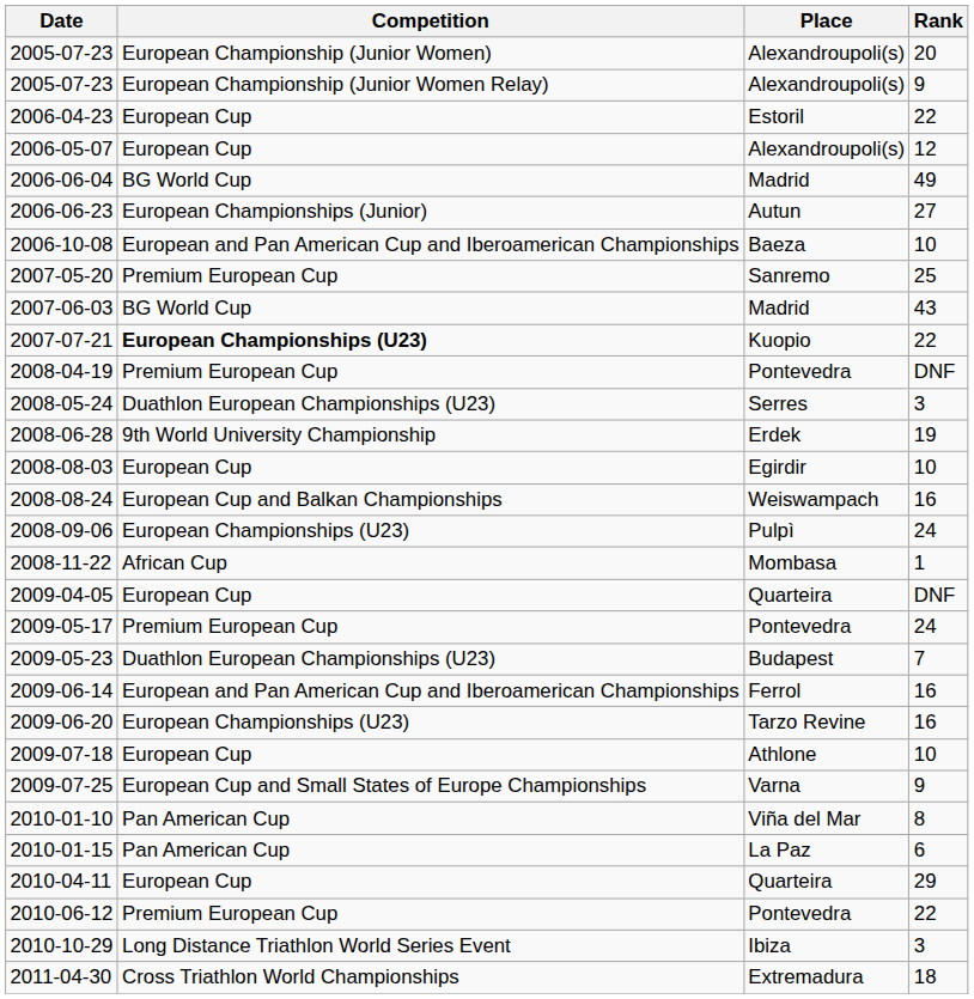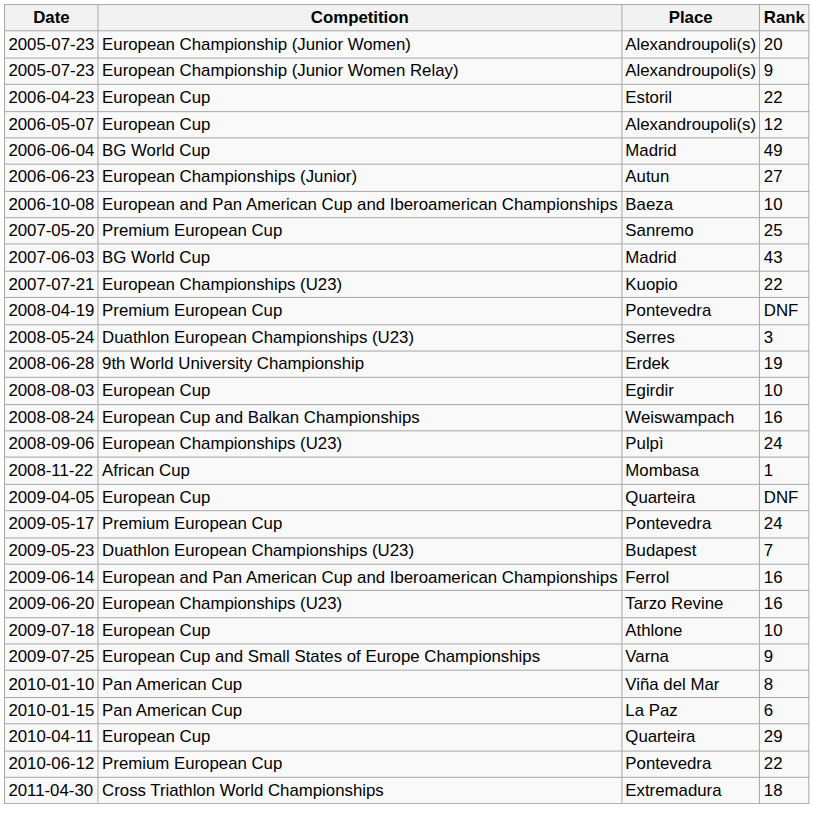 <table class="wikitable sortable">
 <tr>
 <th>Date</th>
 <th>Competition</th>
 <th>Place</th>
 <th>Rank</th>
 </tr>
 <tr>
 <td>2005-07-23</td>
 <td>European Championship (Junior Women)</td>
 <td>Alexandroupoli(s)</td>
 <td>20 </td>
 </tr>
 <tr>
 <td>2005-07-23</td>
 <td>European Championship (Junior Women Relay)</td>
 <td>Alexandroupoli(s)</td>
 <td>9 </td>
 </tr>
 <tr>
 <td>2006-04-23</td>
 <td>European Cup</td>
 <td>Estoril</td>
 <td>22</td>
 </tr>
 <tr>
 <td>2006-05-07</td>
 <td>European Cup</td>
 <td>Alexandroupoli(s)</td>
 <td>12</td>
 </tr>
 <tr>
 <td>2006-06-04</td>
 <td>BG World Cup</td>
 <td>Madrid</td>
 <td>49</td>
 </tr>
 <tr>
 <td>2006-06-23</td>
 <td>European Championships (Junior)</td>
 <td>Autun</td>
 <td>27</td>
 </tr>
 <tr>
 <td>2006-10-08</td>
 <td>European and Pan American Cup and Iberoamerican Championships</td>
 <td>Baeza</td>
 <td>10</td>
 </tr>
 <tr>
 <td>2007-05-20</td>
 <td>Premium European Cup</td>
 <td>Sanremo</td>
 <td>25</td>
 </tr>
 <tr>
 <td>2007-06-03</td>
 <td>BG World Cup</td>
 <td>Madrid</td>
 <td>43</td>
 </tr>
 <tr>
 <td>2007-07-21</td>
-<td><strong>European Championships (U23)</strong></td>
+<td>European Championships (U23)</td>
 <td>Kuopio</td>
 <td>22</td>
 </tr>
 <tr>
 <td>2008-04-19</td>
 <td>Premium European Cup</td>
 <td>Pontevedra</td>
 <td>DNF</td>
 </tr>
 <tr>
 <td>2008-05-24</td>
 <td>Duathlon European Championships (U23)</td>
 <td>Serres</td>
 <td>3</td>
 </tr>
 <tr>
 <td>2008-06-28</td>
 <td>9th World University  Championship</td>
 <td>Erdek</td>
 <td>19</td>
 </tr>
 <tr>
 <td>2008-08-03</td>
 <td>European Cup</td>
 <td>Egirdir</td>
 <td>10</td>
 </tr>
 <tr>
 <td>2008-08-24</td>
 <td>European Cup and Balkan Championships</td>
 <td>Weiswampach</td>
 <td>16</td>
 </tr>
 <tr>
 <td>2008-09-06</td>
 <td>European Championships (U23)</td>
 <td>Pulpì</td>
 <td>24</td>
 </tr>
 <tr>
 <td>2008-11-22</td>
 <td>African Cup</td>
 <td>Mombasa</td>
 <td>1</td>
 </tr>
 <tr>
 <td>2009-04-05</td>
 <td>European Cup</td>
 <td>Quarteira</td>
 <td>DNF</td>
 </tr>
 <tr>
 <td>2009-05-17</td>
 <td>Premium European Cup</td>
 <td>Pontevedra</td>
 <td>24</td>
 </tr>
 <tr>
 <td>2009-05-23</td>
 <td>Duathlon European Championships (U23)</td>
 <td>Budapest</td>
 <td>7</td>
 </tr>
 <tr>
 <td>2009-06-14</td>
 <td>European and Pan American Cup and Iberoamerican Championships</td>
 <td>Ferrol</td>
 <td>16</td>
 </tr>
 <tr>
 <td>2009-06-20</td>
 <td>European Championships (U23)</td>
 <td>Tarzo Revine</td>
 <td>16</td>
 </tr>
 <tr>
 <td>2009-07-18</td>
 <td>European Cup</td>
 <td>Athlone</td>
 <td>10</td>
 </tr>
 <tr>
 <td>2009-07-25</td>
 <td>European Cup and Small States of Europe Championships</td>
 <td>Varna</td>
 <td>9</td>
 </tr>
 <tr>
 <td>2010-01-10</td>
 <td>Pan American Cup</td>
 <td>Viña del Mar</td>
 <td>8</td>
 </tr>
 <tr>
 <td>2010-01-15</td>
 <td>Pan American Cup</td>
 <td>La Paz</td>
 <td>6</td>
 </tr>
 <tr>
 <td>2010-04-11</td>
 <td>European Cup</td>
 <td>Quarteira</td>
 <td>29</td>
 </tr>
 <tr>
 <td>2010-06-12</td>
 <td>Premium European Cup</td>
 <td>Pontevedra</td>
 <td>22</td>
 </tr>
 <tr>
-<td>2010-10-29</td>
-<td>Long Distance Triathlon World Series Event</td>
-<td>Ibiza</td>
-<td>3</td>
-</tr>
-<tr>
 <td>2011-04-30</td>
 <td>Cross Triathlon World Championships</td>
 <td>Extremadura</td>
 <td>18</td>
 </tr>
 </table>
